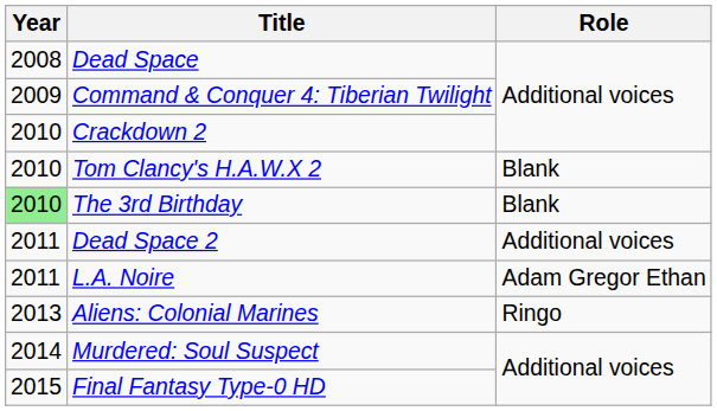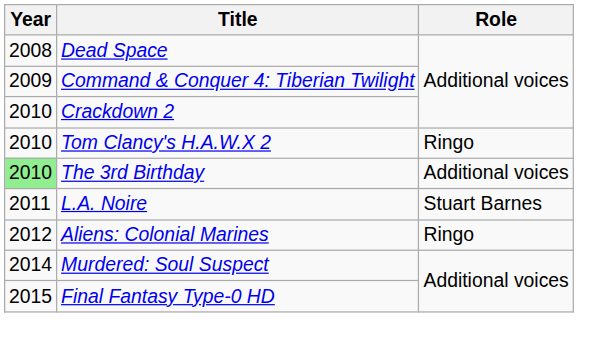 <table class="wikitable sortable">
 <tr>
 <th>Year</th>
 <th>Title</th>
 <th>Role</th>
 </tr>
 <tr>
 <td>2008</td>
 <td><a href='#'><em>Dead Space</em></a></td>
 <td rowspan="3">Additional voices</td>
 </tr>
 <tr>
 <td>2009</td>
 <td><em><a href='#'>Command & Conquer 4: Tiberian Twilight</a></em></td>
 </tr>
 <tr>
 <td>2010</td>
 <td><em><a href='#'>Crackdown 2</a></em></td>
 </tr>
 <tr>
 <td>2010</td>
 <td><em><a href='#'>Tom Clancy's H.A.W.X 2</a></em></td>
-<td>Blank</td>
+<td>Ringo</td>
 </tr>
 <tr>
 <td style="background: lightgreen;">2010</td>
 <td><em><a href='#'>The 3rd Birthday</a></em></td>
-<td>Blank</td>
-</tr>
-<tr>
-<td>2011</td>
-<td><em><a href='#'>Dead Space 2</a></em></td>
 <td>Additional voices</td>
 </tr>
 <tr>
 <td>2011</td>
 <td><em><a href='#'>L.A. Noire</a></em></td>
-<td>Adam Gregor Ethan</td>
+<td>Stuart Barnes</td>
 </tr>
 <tr>
-<td>2013</td>
+<td>2012</td>
 <td><em><a href='#'>Aliens: Colonial Marines</a></em></td>
 <td>Ringo</td>
 </tr>
 <tr>
 <td>2014</td>
 <td><em><a href='#'>Murdered: Soul Suspect</a></em></td>
 <td rowspan="2">Additional voices</td>
 </tr>
 <tr>
 <td>2015</td>
 <td><em><a href='#'>Final Fantasy Type-0 HD</a></em></td>
 </tr>
 </table>
